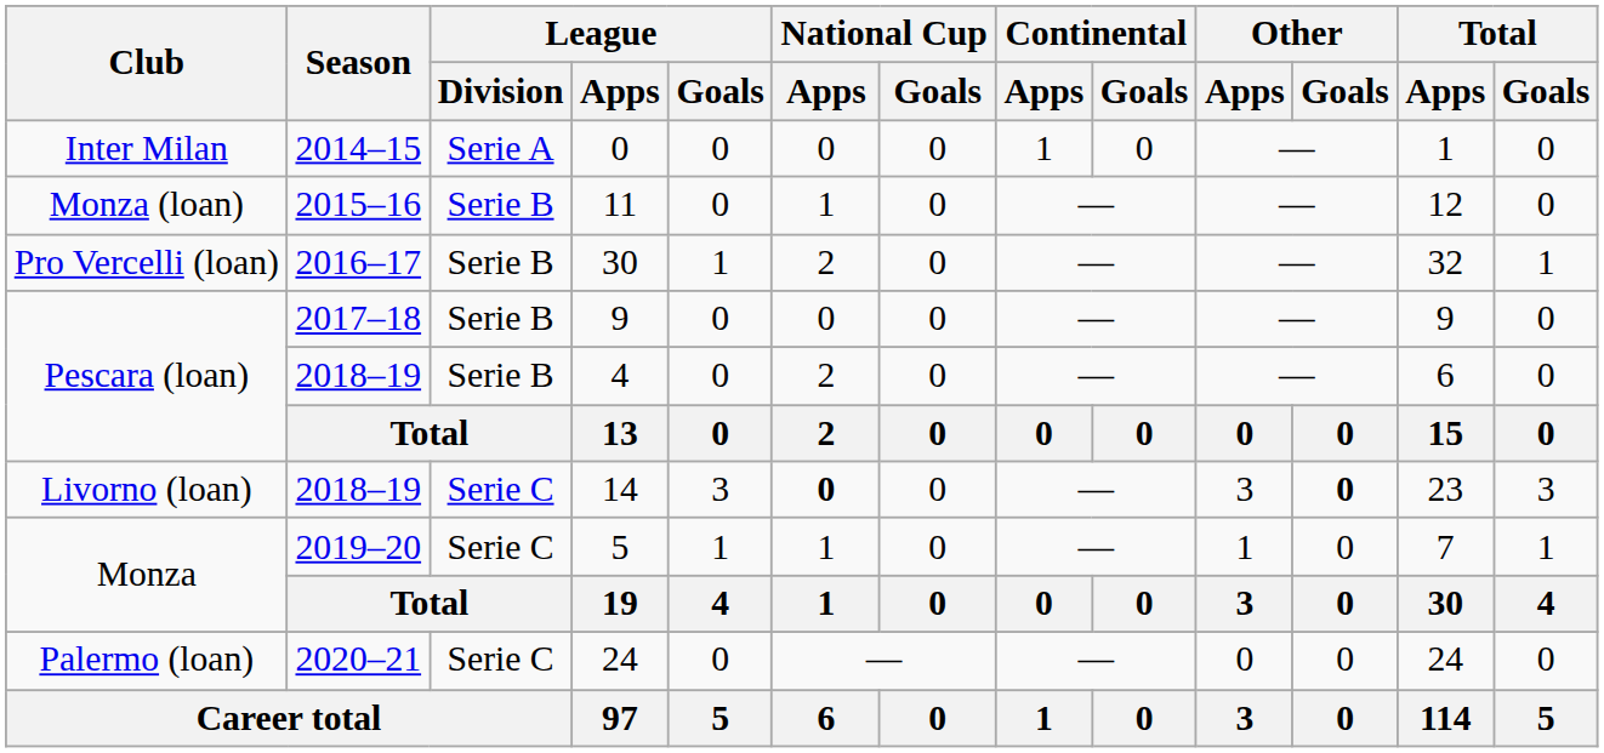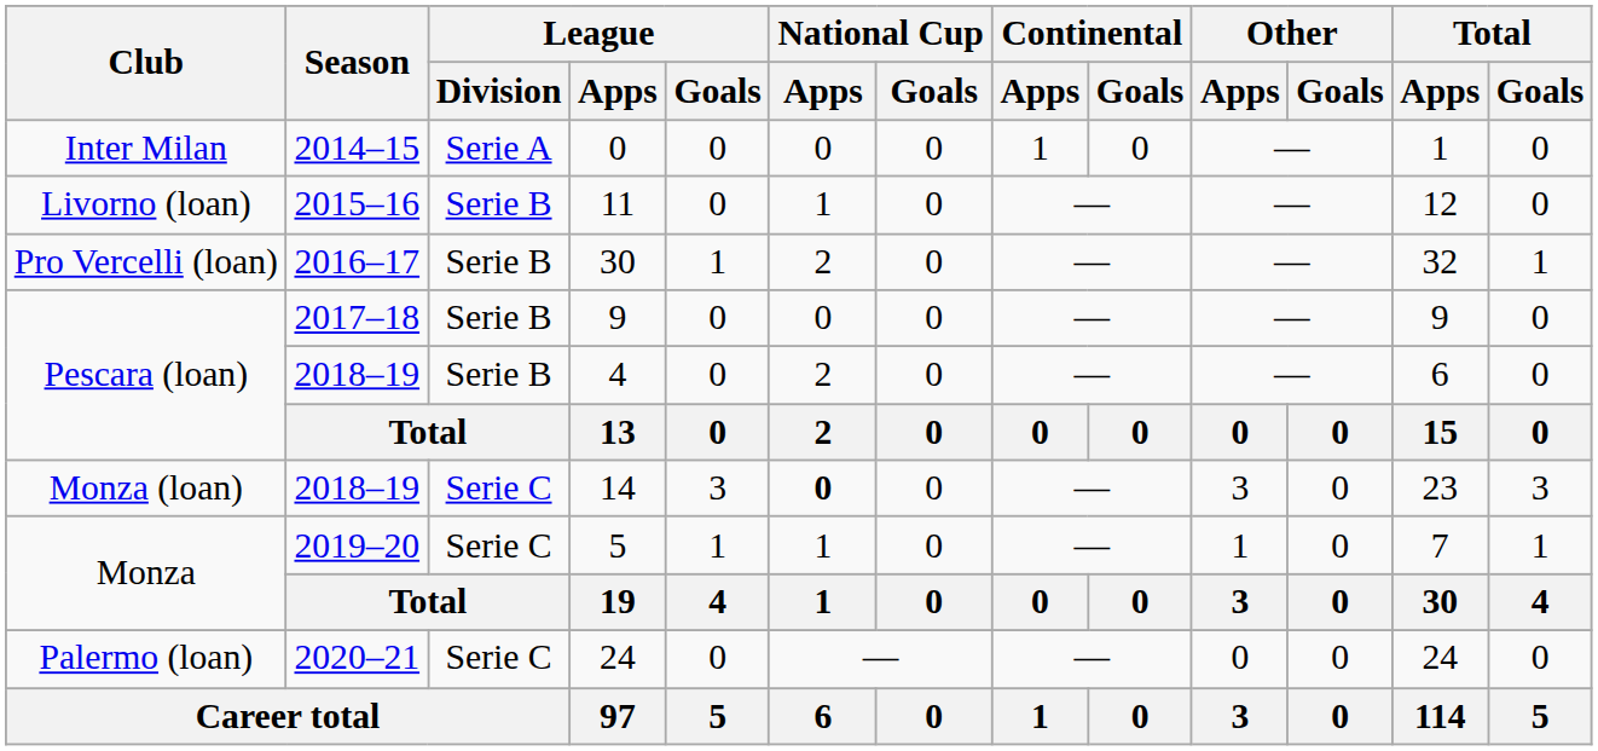 <table class="wikitable" style="text-align: center;">
 <tr>
 <th rowspan="2">Club</th>
 <th rowspan="2">Season</th>
 <th colspan="3">League</th>
 <th colspan="2">National Cup</th>
 <th colspan="2">Continental</th>
 <th colspan="2">Other</th>
 <th colspan="2">Total</th>
 </tr>
 <tr>
 <th>Division</th>
 <th>Apps</th>
 <th>Goals</th>
 <th>Apps</th>
 <th>Goals</th>
 <th>Apps</th>
 <th>Goals</th>
 <th>Apps</th>
 <th>Goals</th>
 <th>Apps</th>
 <th>Goals</th>
 </tr>
 <tr>
 <td><a href='#'>Inter Milan</a></td>
 <td><a href='#'>2014–15</a></td>
 <td><a href='#'>Serie A</a></td>
 <td>0</td>
 <td>0</td>
 <td>0</td>
 <td>0</td>
 <td>1</td>
 <td>0</td>
 <td colspan="2">—</td>
 <td>1</td>
 <td>0</td>
 </tr>
 <tr>
-<td><a href='#'>Monza</a> (loan)</td>
+<td><a href='#'>Livorno</a> (loan)</td>
 <td><a href='#'>2015–16</a></td>
 <td><a href='#'>Serie B</a></td>
 <td>11</td>
 <td>0</td>
 <td>1</td>
 <td>0</td>
 <td colspan="2">—</td>
 <td colspan="2">—</td>
 <td>12</td>
 <td>0</td>
 </tr>
 <tr>
 <td><a href='#'>Pro Vercelli</a> (loan)</td>
 <td><a href='#'>2016–17</a></td>
 <td>Serie B</td>
 <td>30</td>
 <td>1</td>
 <td>2</td>
 <td>0</td>
 <td colspan="2">—</td>
 <td colspan="2">—</td>
 <td>32</td>
 <td>1</td>
 </tr>
 <tr>
 <td rowspan="3"><a href='#'>Pescara</a> (loan)</td>
 <td><a href='#'>2017–18</a></td>
 <td>Serie B</td>
 <td>9</td>
 <td>0</td>
 <td>0</td>
 <td>0</td>
 <td colspan="2">—</td>
 <td colspan="2">—</td>
 <td>9</td>
 <td>0</td>
 </tr>
 <tr>
 <td><a href='#'>2018–19</a></td>
 <td>Serie B</td>
 <td>4</td>
 <td>0</td>
 <td>2</td>
 <td>0</td>
 <td colspan="2">—</td>
 <td colspan="2">—</td>
 <td>6</td>
 <td>0</td>
 </tr>
 <tr>
 <th colspan="2">Total</th>
 <th>13</th>
 <th>0</th>
 <th>2</th>
 <th>0</th>
 <th>0</th>
 <th>0</th>
 <th>0</th>
 <th>0</th>
 <th>15</th>
 <th>0</th>
 </tr>
 <tr>
-<td><a href='#'>Livorno</a> (loan)</td>
+<td><a href='#'>Monza</a> (loan)</td>
 <td><a href='#'>2018–19</a></td>
 <td><a href='#'>Serie C</a></td>
 <td>14</td>
 <td>3</td>
 <td><strong>0</strong></td>
 <td>0</td>
 <td colspan="2">—</td>
 <td>3</td>
-<td><strong>0</strong></td>
+<td>0</td>
 <td>23</td>
 <td>3</td>
 </tr>
 <tr>
 <td rowspan="2">Monza</td>
 <td><a href='#'>2019–20</a></td>
 <td>Serie C</td>
 <td>5</td>
 <td>1</td>
 <td>1</td>
 <td>0</td>
 <td colspan="2">—</td>
 <td>1</td>
 <td>0</td>
 <td>7</td>
 <td>1</td>
 </tr>
 <tr>
 <th colspan="2">Total</th>
 <th>19</th>
 <th>4</th>
 <th>1</th>
 <th>0</th>
 <th>0</th>
 <th>0</th>
 <th>3</th>
 <th>0</th>
 <th>30</th>
 <th>4</th>
 </tr>
 <tr>
 <td><a href='#'>Palermo</a> (loan)</td>
 <td><a href='#'>2020–21</a></td>
 <td>Serie C</td>
 <td>24</td>
 <td>0</td>
 <td colspan="2">—</td>
 <td colspan="2">—</td>
 <td>0</td>
 <td>0</td>
 <td>24</td>
 <td>0</td>
 </tr>
 <tr>
 <th colspan="3">Career total</th>
 <th>97</th>
 <th>5</th>
 <th>6</th>
 <th>0</th>
 <th>1</th>
 <th>0</th>
 <th>3</th>
 <th>0</th>
 <th>114</th>
 <th>5</th>
 </tr>
 </table>
